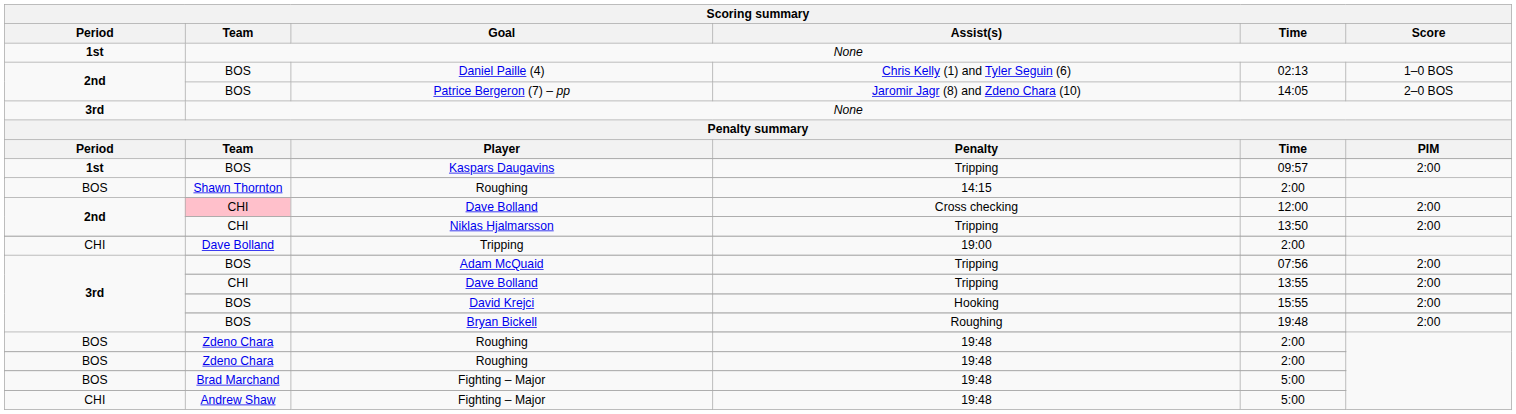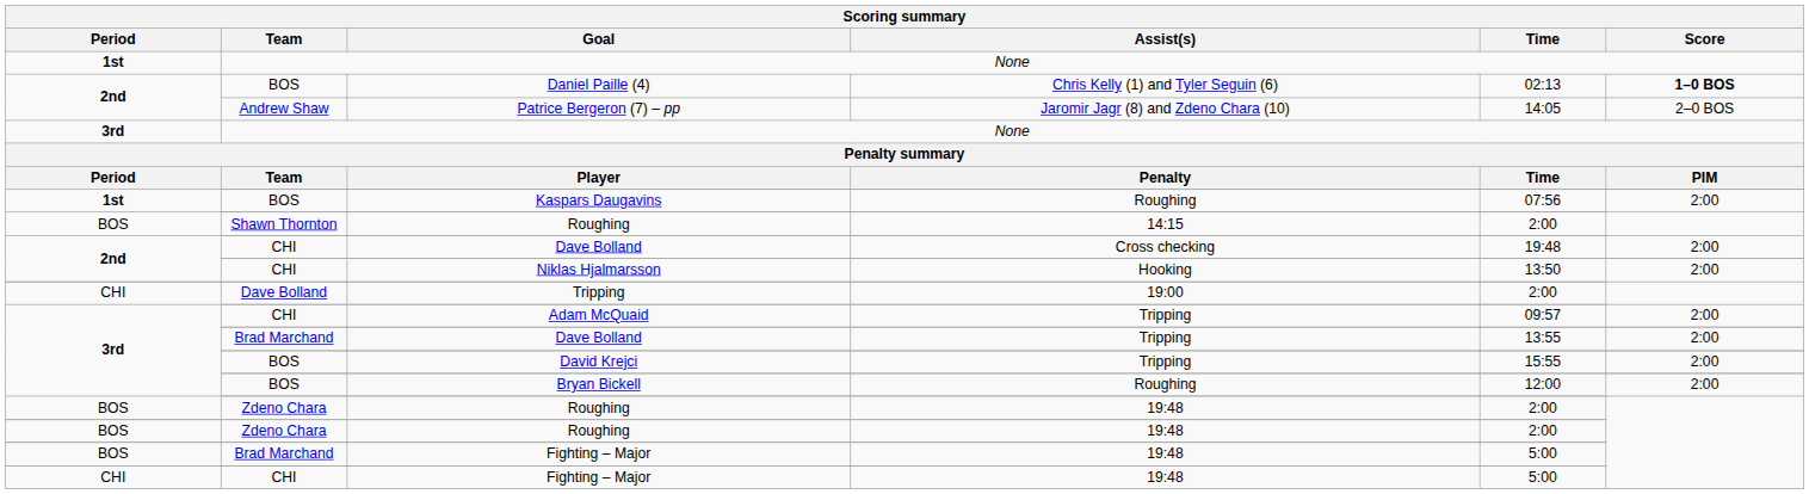 <table style="width:100%;" class="wikitable">
 <tr>
 <th colspan=6>Scoring summary</th>
 </tr>
 <tr>
 <th style="width:12%;">Period</th>
 <th style="width:7%;">Team</th>
 <th style="width:28%;">Goal</th>
 <th style="width:35%;">Assist(s)</th>
 <th style="width:7%;">Time</th>
 <th style="width:11%;">Score</th>
 </tr>
 <tr style="text-align:center;">
 <td><strong>1st</strong></td>
 <td colspan="5"><em>None</em></td>
 </tr>
 <tr style="text-align:center;">
 <td style="text-align:center;" rowspan="2"><strong>2nd</strong></td>
 <td align=center>BOS</td>
 <td><a href='#'>Daniel Paille</a> (4)</td>
 <td><a href='#'>Chris Kelly</a> (1) and <a href='#'>Tyler Seguin</a> (6)</td>
 <td align=center>02:13</td>
-<td align=center>1–0 BOS</td>
+<td align=center><strong>1–0 BOS</strong></td>
 </tr>
 <tr style="text-align:center;">
-<td align=center>BOS</td>
+<td><a href='#'>Andrew Shaw</a></td>
 <td><a href='#'>Patrice Bergeron</a> (7) – <em>pp</em></td>
 <td><a href='#'>Jaromir Jagr</a> (8) and <a href='#'>Zdeno Chara</a> (10)</td>
 <td align=center>14:05</td>
 <td align=center>2–0 BOS</td>
 </tr>
 <tr style="text-align:center;">
 <td><strong>3rd</strong></td>
 <td colspan="5"><em>None</em></td>
 </tr>
 <tr>
 <th colspan=6>Penalty summary</th>
 </tr>
 <tr>
 <th style="width:12%;">Period</th>
 <th style="width:7%;">Team</th>
 <th style="width:28%;">Player</th>
 <th style="width:35%;">Penalty</th>
 <th style="width:7%;">Time</th>
 <th style="width:11%;">PIM</th>
 </tr>
 <tr>
 <td style="text-align:center;" rowspan="3"><strong>1st</strong></td>
 </tr>
 <tr style="text-align:center;">
 <td align=center>BOS</td>
 <td><a href='#'>Kaspars Daugavins</a></td>
-<td>Tripping</td>
-<td align=center>09:57</td>
+<td>Roughing</td>
+<td align=center>07:56</td>
 <td align=center>2:00</td>
 </tr>
 <tr>
 </tr>
 <tr style="text-align:center;">
 <td align=center>BOS</td>
 <td><a href='#'>Shawn Thornton</a></td>
 <td>Roughing</td>
 <td align=center>14:15</td>
 <td align=center>2:00</td>
 </tr>
 <tr>
 <td style="text-align:center;" rowspan="4"><strong>2nd</strong></td>
 </tr>
 <tr style="text-align:center;">
-<td align=center style="background: pink;">CHI</td>
+<td align=center>CHI</td>
 <td><a href='#'>Dave Bolland</a></td>
 <td>Cross checking</td>
-<td align=center>12:00</td>
+<td align=center>19:48</td>
 <td align=center>2:00</td>
 </tr>
 <tr>
 </tr>
 <tr style="text-align:center;">
 <td align=center>CHI</td>
 <td><a href='#'>Niklas Hjalmarsson</a></td>
-<td>Tripping</td>
+<td>Hooking</td>
 <td align=center>13:50</td>
 <td align=center>2:00</td>
 </tr>
 <tr>
 </tr>
 <tr style="text-align:center;">
 <td align=center>CHI</td>
 <td><a href='#'>Dave Bolland</a></td>
 <td>Tripping</td>
 <td align=center>19:00</td>
 <td align=center>2:00</td>
 </tr>
 <tr>
 <td style="text-align:center;" rowspan="9"><strong>3rd</strong></td>
 </tr>
 <tr style="text-align:center;">
-<td align=center>BOS</td>
+<td align=center>CHI</td>
 <td><a href='#'>Adam McQuaid</a></td>
 <td>Tripping</td>
-<td align=center>07:56</td>
+<td align=center>09:57</td>
 <td align=center>2:00</td>
 </tr>
 <tr>
 </tr>
 <tr style="text-align:center;">
-<td align=center>CHI</td>
+<td><a href='#'>Brad Marchand</a></td>
 <td><a href='#'>Dave Bolland</a></td>
 <td>Tripping</td>
 <td align=center>13:55</td>
 <td align=center>2:00</td>
 </tr>
 <tr>
 </tr>
 <tr style="text-align:center;">
 <td align=center>BOS</td>
 <td><a href='#'>David Krejci</a></td>
-<td>Hooking</td>
+<td>Tripping</td>
 <td align=center>15:55</td>
 <td align=center>2:00</td>
 </tr>
 <tr>
 </tr>
 <tr style="text-align:center;">
 <td align=center>BOS</td>
 <td><a href='#'>Bryan Bickell</a></td>
 <td>Roughing</td>
-<td align=center>19:48</td>
+<td align=center>12:00</td>
 <td align=center>2:00</td>
 </tr>
 <tr>
 </tr>
 <tr style="text-align:center;">
 <td align=center>BOS</td>
 <td><a href='#'>Zdeno Chara</a></td>
 <td>Roughing</td>
 <td align=center>19:48</td>
 <td align=center>2:00</td>
 </tr>
 <tr>
 </tr>
 <tr style="text-align:center;">
 <td align=center>BOS</td>
 <td><a href='#'>Zdeno Chara</a></td>
 <td>Roughing</td>
 <td align=center>19:48</td>
 <td align=center>2:00</td>
 </tr>
 <tr>
 </tr>
 <tr style="text-align:center;">
 <td align=center>BOS</td>
 <td><a href='#'>Brad Marchand</a></td>
 <td>Fighting – Major</td>
 <td align=center>19:48</td>
 <td align=center>5:00</td>
 </tr>
 <tr>
 </tr>
 <tr style="text-align:center;">
 <td align=center>CHI</td>
-<td><a href='#'>Andrew Shaw</a></td>
+<td align=center>CHI</td>
 <td>Fighting – Major</td>
 <td align=center>19:48</td>
 <td align=center>5:00</td>
 </tr>
 </table>
